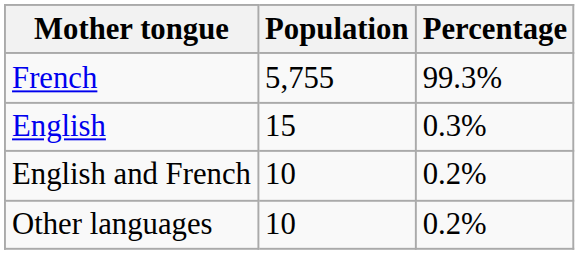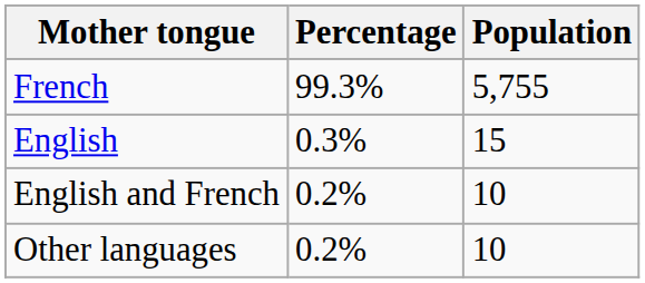 <table class="wikitable">
 <tr>
 <th>Mother tongue</th>
+<th>Percentage</th>
 <th>Population</th>
-<th>Percentage</th>
 </tr>
 <tr>
 <td><a href='#'>French</a></td>
+<td>99.3%</td>
 <td>5,755</td>
-<td>99.3%</td>
 </tr>
 <tr>
 <td><a href='#'>English</a></td>
+<td>0.3%</td>
 <td>15</td>
-<td>0.3%</td>
 </tr>
 <tr>
 <td>English and French</td>
+<td>0.2%</td>
 <td>10</td>
-<td>0.2%</td>
 </tr>
 <tr>
 <td>Other languages</td>
+<td>0.2%</td>
 <td>10</td>
-<td>0.2%</td>
 </tr>
 </table>
